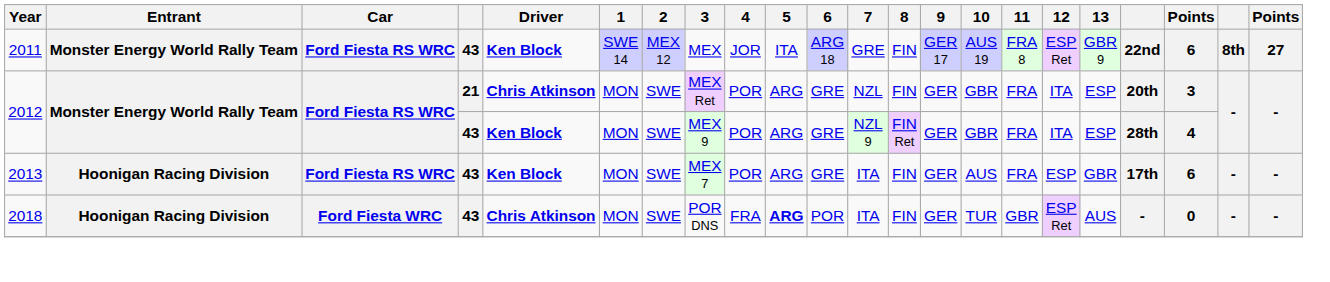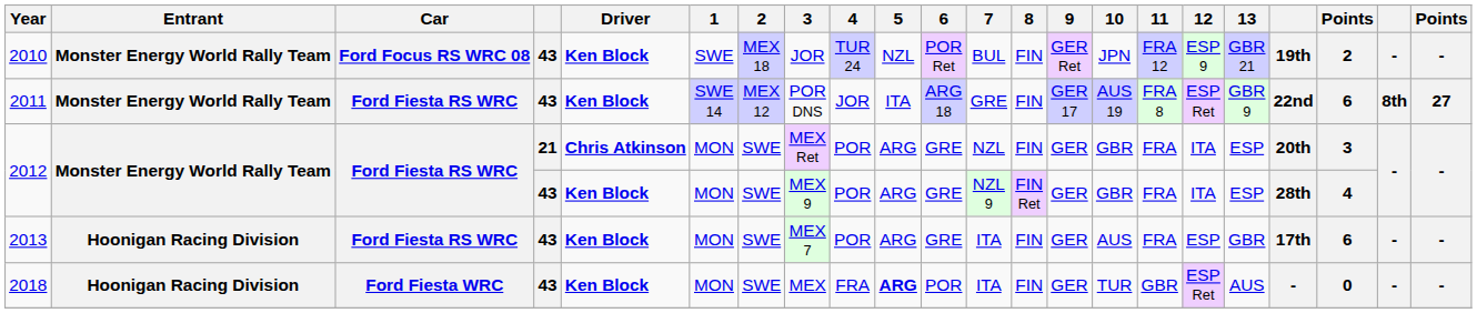 <table class="wikitable" style="text-align:center; font-size:90%">
 <tr>
 <th>Year</th>
 <th>Entrant</th>
 <th>Car</th>
 <th></th>
 <th>Driver</th>
 <th>1</th>
 <th>2</th>
 <th>3</th>
 <th>4</th>
 <th>5</th>
 <th>6</th>
 <th>7</th>
 <th>8</th>
 <th>9</th>
 <th>10</th>
 <th>11</th>
 <th>12</th>
 <th>13</th>
 <th></th>
 <th>Points</th>
 <th></th>
 <th>Points</th>
 </tr>
 <tr>
+<td><a href='#'>2010</a></td>
+<th align="left">Monster Energy World Rally Team</th>
+<th align="left"><a href='#'>Ford Focus RS WRC 08</a></th>
+<th>43</th>
+<td align="left"> <strong><a href='#'>Ken Block</a></strong></td>
+<td><a href='#'>SWE</a></td>
+<td style="background:#CFCFFF;"><a href='#'>MEX</a><br><small>18</small></td>
+<td><a href='#'>JOR</a></td>
+<td style="background:#CFCFFF;"><a href='#'>TUR</a><br><small>24</small></td>
+<td><a href='#'>NZL</a></td>
+<td style="background:#EFCFFF;"><a href='#'>POR</a><br><small>Ret</small></td>
+<td><a href='#'>BUL</a></td>
+<td><a href='#'>FIN</a></td>
+<td style="background:#EFCFFF;"><a href='#'>GER</a><br><small>Ret</small></td>
+<td><a href='#'>JPN</a></td>
+<td style="background:#CFCFFF;"><a href='#'>FRA</a><br><small>12</small></td>
+<td style="background:#DFFFDF;"><a href='#'>ESP</a><br><small>9</small></td>
+<td style="background:#CFCFFF;"><a href='#'>GBR</a><br><small>21</small></td>
+<th>19th</th>
+<th>2</th>
+<th>-</th>
+<th>-</th>
+</tr>
+<tr>
 <td><a href='#'>2011</a></td>
 <th align="left">Monster Energy World Rally Team</th>
 <th align="left"><a href='#'>Ford Fiesta RS WRC</a></th>
 <th>43</th>
 <td align="left"> <strong><a href='#'>Ken Block</a></strong></td>
 <td style="background:#CFCFFF;"><a href='#'>SWE</a><br><small>14</small></td>
 <td style="background:#CFCFFF;"><a href='#'>MEX</a><br><small>12</small></td>
-<td><a href='#'>MEX</a></td>
+<td><a href='#'>POR</a><br><small>DNS</small></td>
 <td><a href='#'>JOR</a></td>
 <td><a href='#'>ITA</a></td>
 <td style="background:#CFCFFF;"><a href='#'>ARG</a><br><small>18</small></td>
 <td><a href='#'>GRE</a></td>
 <td><a href='#'>FIN</a></td>
 <td style="background:#CFCFFF;"><a href='#'>GER</a><br><small>17</small></td>
 <td style="background:#CFCFFF;"><a href='#'>AUS</a><br><small>19</small></td>
 <td style="background:#DFFFDF;"><a href='#'>FRA</a><br><small>8</small></td>
 <td style="background:#EFCFFF;"><a href='#'>ESP</a><br><small>Ret</small></td>
 <td style="background:#DFFFDF;"><a href='#'>GBR</a><br><small>9</small></td>
 <th>22nd</th>
 <th>6</th>
 <th>8th</th>
 <th>27</th>
 </tr>
 <tr>
 <td rowspan="2"><a href='#'>2012</a></td>
 <th align="left" rowspan="2">Monster Energy World Rally Team</th>
 <th align="left" rowspan="2"><a href='#'>Ford Fiesta RS WRC</a></th>
 <th>21</th>
 <td align="left"> <strong><a href='#'>Chris Atkinson</a></strong></td>
 <td><a href='#'>MON</a></td>
 <td><a href='#'>SWE</a></td>
 <td style="background:#EFCFFF;"><a href='#'>MEX</a><br><small>Ret</small></td>
 <td><a href='#'>POR</a></td>
 <td><a href='#'>ARG</a></td>
 <td><a href='#'>GRE</a></td>
 <td><a href='#'>NZL</a></td>
 <td><a href='#'>FIN</a></td>
 <td><a href='#'>GER</a></td>
 <td><a href='#'>GBR</a></td>
 <td><a href='#'>FRA</a></td>
 <td><a href='#'>ITA</a></td>
 <td><a href='#'>ESP</a></td>
 <th>20th</th>
 <th>3</th>
 <th rowspan="2">-</th>
 <th rowspan="2">-</th>
 </tr>
 <tr>
 <th>43</th>
 <td align="left"> <strong><a href='#'>Ken Block</a></strong></td>
 <td><a href='#'>MON</a></td>
 <td><a href='#'>SWE</a></td>
 <td style="background:#DFFFDF;"><a href='#'>MEX</a><br><small>9</small></td>
 <td><a href='#'>POR</a></td>
 <td><a href='#'>ARG</a></td>
 <td><a href='#'>GRE</a></td>
 <td style="background:#DFFFDF;"><a href='#'>NZL</a><br><small>9</small></td>
 <td style="background:#EFCFFF;"><a href='#'>FIN</a><br><small>Ret</small></td>
 <td><a href='#'>GER</a></td>
 <td><a href='#'>GBR</a></td>
 <td><a href='#'>FRA</a></td>
 <td><a href='#'>ITA</a></td>
 <td><a href='#'>ESP</a></td>
 <th>28th</th>
 <th>4</th>
 </tr>
 <tr>
 <td><a href='#'>2013</a></td>
 <th align="left">Hoonigan Racing Division</th>
 <th align="left"><a href='#'>Ford Fiesta RS WRC</a></th>
 <th>43</th>
 <td align="left"> <strong><a href='#'>Ken Block</a></strong></td>
 <td><a href='#'>MON</a></td>
 <td><a href='#'>SWE</a></td>
 <td style="background:#DFFFDF;"><a href='#'>MEX</a><br><small>7</small></td>
 <td><a href='#'>POR</a></td>
 <td><a href='#'>ARG</a></td>
 <td><a href='#'>GRE</a></td>
 <td><a href='#'>ITA</a></td>
 <td><a href='#'>FIN</a></td>
 <td><a href='#'>GER</a></td>
 <td><a href='#'>AUS</a></td>
 <td><a href='#'>FRA</a></td>
 <td><a href='#'>ESP</a></td>
 <td><a href='#'>GBR</a></td>
 <th>17th</th>
 <th>6</th>
 <th>-</th>
 <th>-</th>
 </tr>
 <tr>
 <td><a href='#'>2018</a></td>
 <th align="left">Hoonigan Racing Division</th>
 <th align="left"><a href='#'>Ford Fiesta WRC</a></th>
 <th>43</th>
-<td align="left"> <strong><a href='#'>Chris Atkinson</a></strong></td>
+<td align="left"> <strong><a href='#'>Ken Block</a></strong></td>
 <td><a href='#'>MON</a></td>
 <td><a href='#'>SWE</a></td>
-<td><a href='#'>POR</a><br><small>DNS</small></td>
+<td><a href='#'>MEX</a></td>
 <td><a href='#'>FRA</a></td>
 <td><strong><a href='#'>ARG</a></strong></td>
 <td><a href='#'>POR</a></td>
 <td><a href='#'>ITA</a></td>
 <td><a href='#'>FIN</a></td>
 <td><a href='#'>GER</a></td>
 <td><a href='#'>TUR</a></td>
 <td><a href='#'>GBR</a></td>
 <td style="background:#EFCFFF;"><a href='#'>ESP</a><br><small>Ret</small></td>
 <td><a href='#'>AUS</a></td>
 <th>-</th>
 <th>0</th>
 <th>-</th>
 <th>-</th>
 </tr>
 <tr>
 </tr>
 </table>
